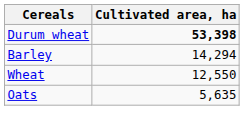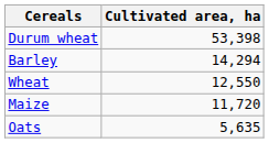 <table class="wikitable">
 <tr>
 <th>Cereals</th>
 <th>Cultivated area, ha</th>
 </tr>
 <tr>
 <td><a href='#'>Durum wheat</a></td>
-<td style="text-align:right;"><strong>53,398</strong></td>
+<td style="text-align:right;">53,398</td>
 </tr>
 <tr>
 <td><a href='#'>Barley</a></td>
 <td style="text-align:right;">14,294</td>
 </tr>
 <tr>
 <td><a href='#'>Wheat</a></td>
 <td style="text-align:right;">12,550</td>
 </tr>
 <tr>
+<td><a href='#'>Maize</a></td>
+<td style="text-align:right;">11,720</td>
+</tr>
+<tr>
 <td><a href='#'>Oats</a></td>
 <td style="text-align:right;">5,635</td>
 </tr>
 </table>
